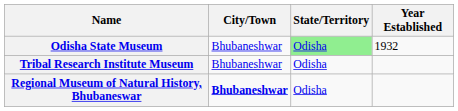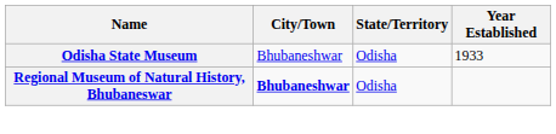 <table class="wikitable sortable">
 <tr>
 <th scope=col>Name</th>
 <th scope=col>City/Town</th>
 <th scope=col>State/Territory</th>
 <th scope=col>Year Established</th>
 </tr>
 <tr>
 <th scope=row><a href='#'>Odisha State Museum</a></th>
 <td><a href='#'>Bhubaneshwar</a></td>
-<td style="background: lightgreen;"><a href='#'>Odisha</a></td>
-<td>1932</td>
-</tr>
-<tr>
-<th scope=row><a href='#'>Tribal Research Institute Museum</a></th>
-<td><a href='#'>Bhubaneshwar</a></td>
 <td><a href='#'>Odisha</a></td>
-<td></td>
+<td>1933</td>
 </tr>
 <tr>
 <th scope=row><a href='#'>Regional Museum of Natural History, Bhubaneswar</a></th>
 <td><strong><a href='#'>Bhubaneshwar</a></strong></td>
 <td><a href='#'>Odisha</a></td>
 <td></td>
 </tr>
 </table>
